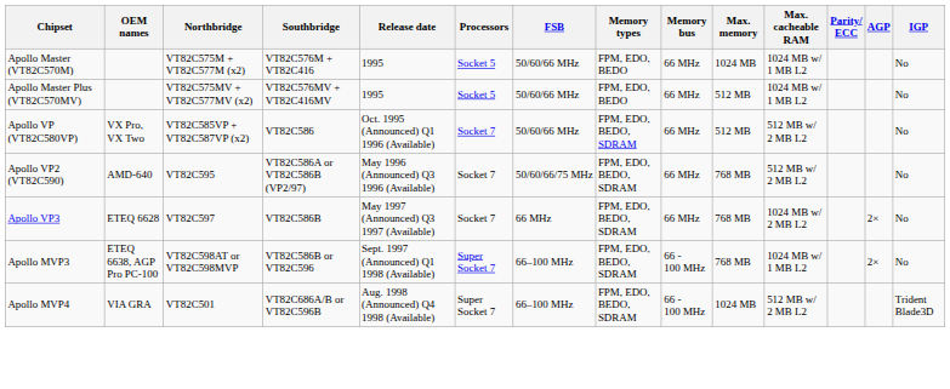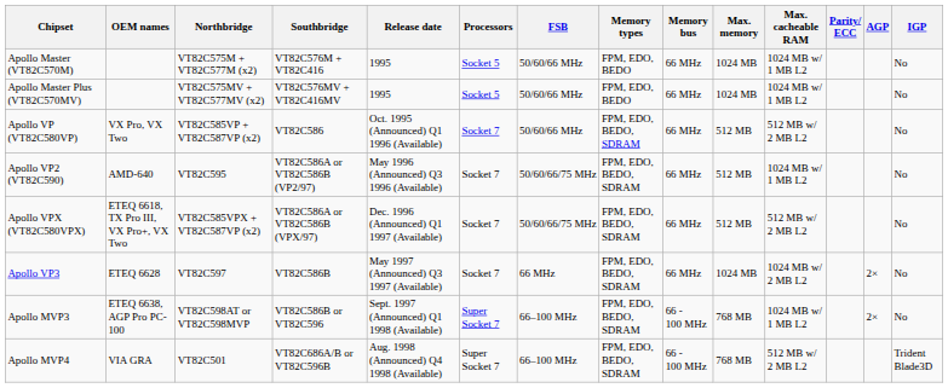 <table class="wikitable" style="font-size: 90%;">
 <tr>
 <th>Chipset</th>
 <th>OEM names</th>
 <th>Northbridge</th>
 <th>Southbridge</th>
 <th>Release date</th>
 <th>Processors</th>
 <th><a href='#'>FSB</a></th>
 <th>Memory types</th>
 <th>Memory bus</th>
 <th>Max. memory</th>
 <th>Max. cacheable RAM</th>
 <th><a href='#'>Parity/<br>ECC</a></th>
 <th><a href='#'>AGP</a></th>
 <th><a href='#'>IGP</a></th>
 </tr>
 <tr>
 <td>Apollo Master (VT82C570M)</td>
 <td></td>
 <td>VT82C575M + VT82C577M (x2)</td>
 <td>VT82C576M + VT82C416</td>
 <td>1995</td>
 <td><a href='#'>Socket 5</a></td>
 <td>50/60/66 MHz</td>
 <td>FPM, EDO, BEDO</td>
 <td>66 MHz</td>
 <td>1024 MB</td>
 <td>1024 MB w/ 1 MB L2</td>
 <td></td>
 <td></td>
 <td>No</td>
 </tr>
 <tr>
 <td>Apollo Master Plus (VT82C570MV)</td>
 <td></td>
 <td>VT82C575MV + VT82C577MV (x2)</td>
 <td>VT82C576MV + VT82C416MV</td>
 <td>1995</td>
 <td><a href='#'>Socket 5</a></td>
 <td>50/60/66 MHz</td>
 <td>FPM, EDO, BEDO</td>
 <td>66 MHz</td>
-<td>512 MB</td>
+<td>1024 MB</td>
 <td>1024 MB w/ 1 MB L2</td>
 <td></td>
 <td></td>
 <td>No</td>
 </tr>
 <tr>
 <td>Apollo VP (VT82C580VP)</td>
 <td>VX Pro, VX Two</td>
 <td>VT82C585VP + VT82C587VP (x2)</td>
 <td>VT82C586</td>
 <td>Oct. 1995 (Announced) Q1 1996 (Available)</td>
 <td><a href='#'>Socket 7</a></td>
 <td>50/60/66 MHz</td>
 <td>FPM, EDO, BEDO, <a href='#'>SDRAM</a></td>
 <td>66 MHz</td>
 <td>512 MB</td>
 <td>512 MB w/ 2 MB L2</td>
 <td></td>
 <td></td>
 <td>No</td>
 </tr>
 <tr>
 <td>Apollo VP2 (VT82C590)</td>
 <td>AMD-640</td>
 <td>VT82C595</td>
 <td>VT82C586A or VT82C586B (VP2/97)</td>
 <td>May 1996 (Announced) Q3 1996 (Available)</td>
 <td>Socket 7</td>
 <td>50/60/66/75 MHz</td>
 <td>FPM, EDO, BEDO, SDRAM</td>
 <td>66 MHz</td>
-<td>768 MB</td>
+<td>512 MB</td>
+<td>1024 MB w/ 1 MB L2</td>
+<td></td>
+<td></td>
+<td>No</td>
+</tr>
+<tr>
+<td>Apollo VPX (VT82C580VPX)</td>
+<td>ETEQ 6618, TX Pro III, VX Pro+, VX Two</td>
+<td>VT82C585VPX + VT82C587VP (x2)</td>
+<td>VT82C586A or VT82C586B (VPX/97)</td>
+<td>Dec. 1996 (Announced) Q1 1997 (Available)</td>
+<td>Socket 7</td>
+<td>50/60/66/75 MHz</td>
+<td>FPM, EDO, BEDO, SDRAM</td>
+<td>66 MHz</td>
+<td>512 MB</td>
 <td>512 MB w/ 2 MB L2</td>
 <td></td>
 <td></td>
 <td>No</td>
 </tr>
 <tr>
 <td><a href='#'>Apollo VP3</a></td>
 <td>ETEQ 6628</td>
 <td>VT82C597</td>
 <td>VT82C586B</td>
 <td>May 1997 (Announced) Q3 1997 (Available)</td>
 <td>Socket 7</td>
 <td>66 MHz</td>
 <td>FPM, EDO, BEDO, SDRAM</td>
 <td>66 MHz</td>
-<td>768 MB</td>
+<td>1024 MB</td>
 <td>1024 MB w/ 2 MB L2</td>
 <td></td>
 <td>2×</td>
 <td>No</td>
 </tr>
 <tr>
 <td>Apollo MVP3</td>
 <td>ETEQ 6638, AGP Pro PC-100</td>
 <td>VT82C598AT or VT82C598MVP</td>
 <td>VT82C586B or VT82C596</td>
 <td>Sept. 1997 (Announced) Q1 1998 (Available)</td>
 <td><a href='#'>Super Socket 7</a></td>
 <td>66–100 MHz</td>
 <td>FPM, EDO, BEDO, SDRAM</td>
 <td>66 - 100 MHz</td>
 <td>768 MB</td>
 <td>1024 MB w/ 1 MB L2</td>
 <td></td>
 <td>2×</td>
 <td>No</td>
 </tr>
 <tr>
 <td>Apollo MVP4</td>
 <td>VIA GRA</td>
 <td>VT82C501</td>
 <td>VT82C686A/B or VT82C596B</td>
 <td>Aug. 1998 (Announced) Q4 1998 (Available)</td>
 <td>Super Socket 7</td>
 <td>66–100 MHz</td>
 <td>FPM, EDO, BEDO, SDRAM</td>
 <td>66 - 100 MHz</td>
-<td>1024 MB</td>
+<td>768 MB</td>
 <td>512 MB w/ 2 MB L2</td>
 <td></td>
 <td></td>
 <td>Trident Blade3D</td>
 </tr>
 </table>
